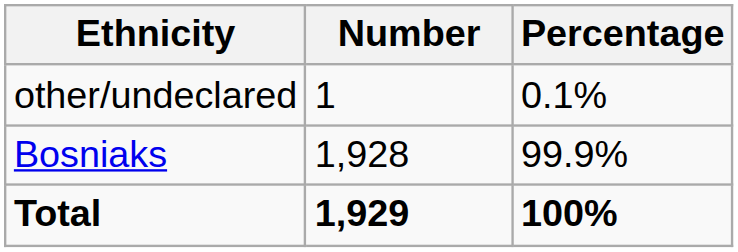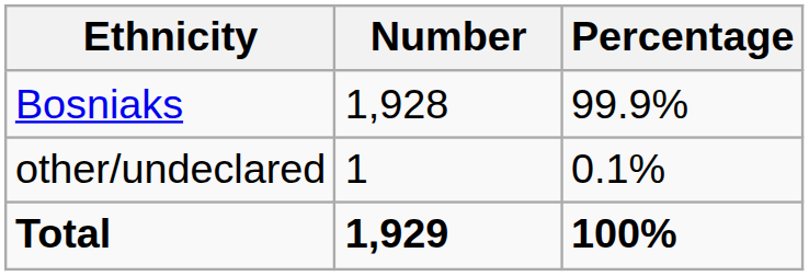 <table class="wikitable">
 <tr>
 <th width="100px">Ethnicity</th>
 <th width="80px">Number</th>
 <th width="80px">Percentage</th>
 </tr>
 <tr>
+<td><a href='#'>Bosniaks</a></td>
+<td>1,928</td>
+<td>99.9%</td>
+</tr>
+<tr>
 <td>other/undeclared</td>
 <td>1</td>
 <td>0.1%</td>
-</tr>
-<tr>
-<td><a href='#'>Bosniaks</a></td>
-<td>1,928</td>
-<td>99.9%</td>
 </tr>
 <tr>
 <td><strong>Total</strong></td>
 <td><strong>1,929</strong></td>
 <td><strong>100%</strong></td>
 </tr>
 </table>
